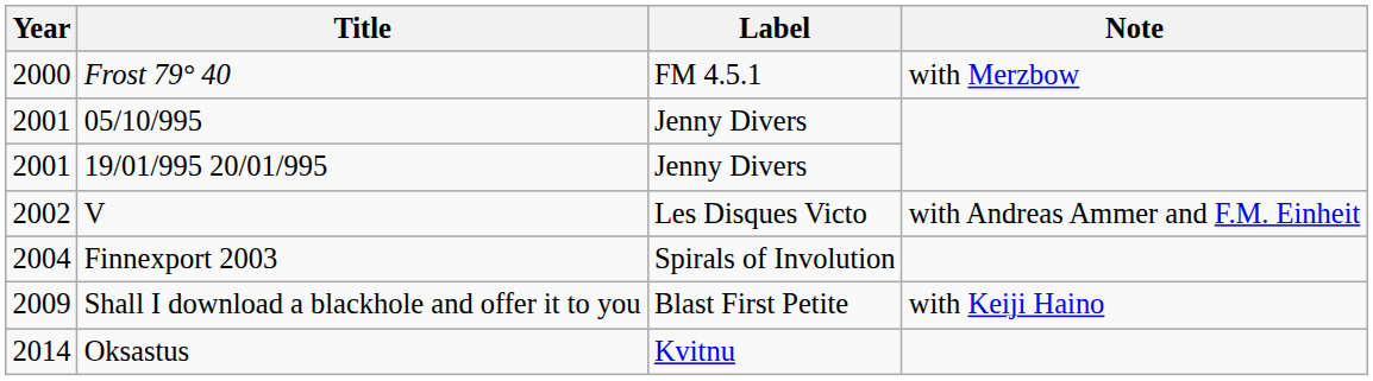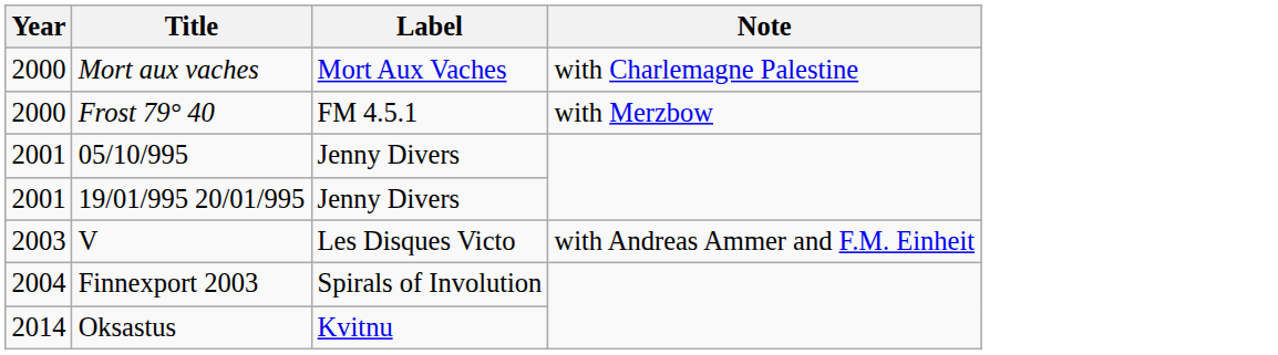 <table class="wikitable">
 <tr>
 <th>Year</th>
 <th>Title</th>
 <th>Label</th>
 <th>Note</th>
+</tr>
+<tr>
+<td>2000</td>
+<td><em>Mort aux vaches</em></td>
+<td><a href='#'>Mort Aux Vaches</a></td>
+<td>with <a href='#'>Charlemagne Palestine</a></td>
 </tr>
 <tr>
 <td>2000</td>
 <td><em>Frost 79° 40<strong></td>
 <td>FM 4.5.1</td>
 <td>with <a href='#'>Merzbow</a></td>
 </tr>
 <tr>
 <td>2001</td>
 <td></em>05/10/995<em></td>
 <td>Jenny Divers</td>
 </tr>
 <tr>
 <td>2001</td>
 <td></em>19/01/995 20/01/995<em></td>
 <td>Jenny Divers</td>
 </tr>
 <tr>
-<td>2002</td>
+<td>2003</td>
 <td></em>V<em></td>
 <td>Les Disques Victo</td>
 <td>with Andreas Ammer and <a href='#'>F.M. Einheit</a></td>
 </tr>
 <tr>
 <td>2004</td>
 <td></em>Finnexport 2003<em></td>
 <td>Spirals of Involution</td>
 </tr>
 <tr>
-<td>2009</td>
-<td></em>Shall I download a blackhole and offer it to you<em></td>
-<td>Blast First Petite</td>
-<td>with <a href='#'>Keiji Haino</a></td>
-</tr>
-<tr>
 <td>2014</td>
 <td></em>Oksastus<em></td>
 <td><a href='#'>Kvitnu</a></td>
 </tr>
 </table>
